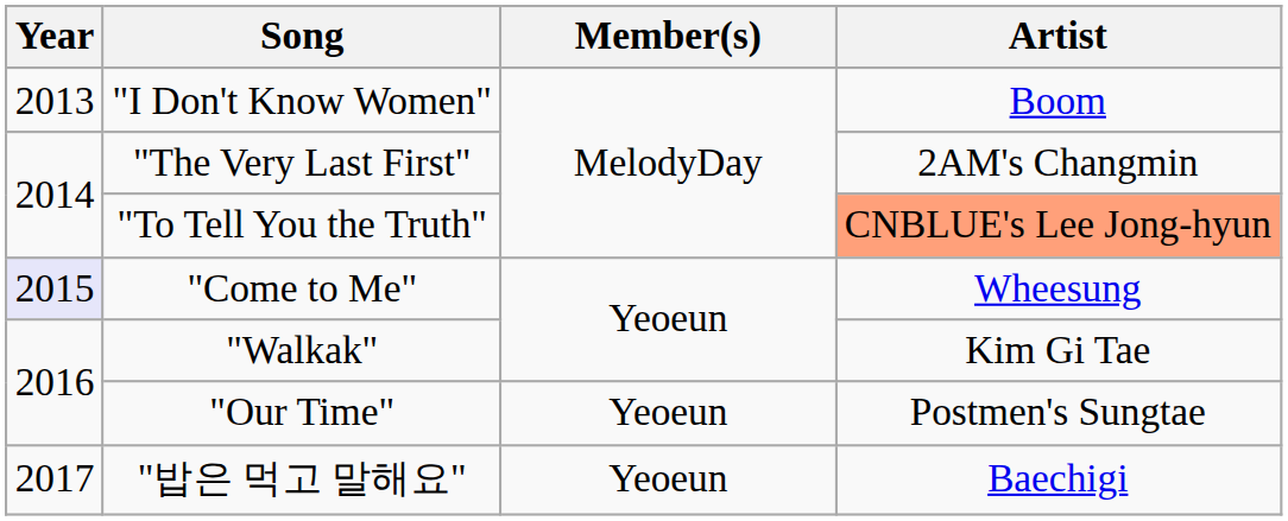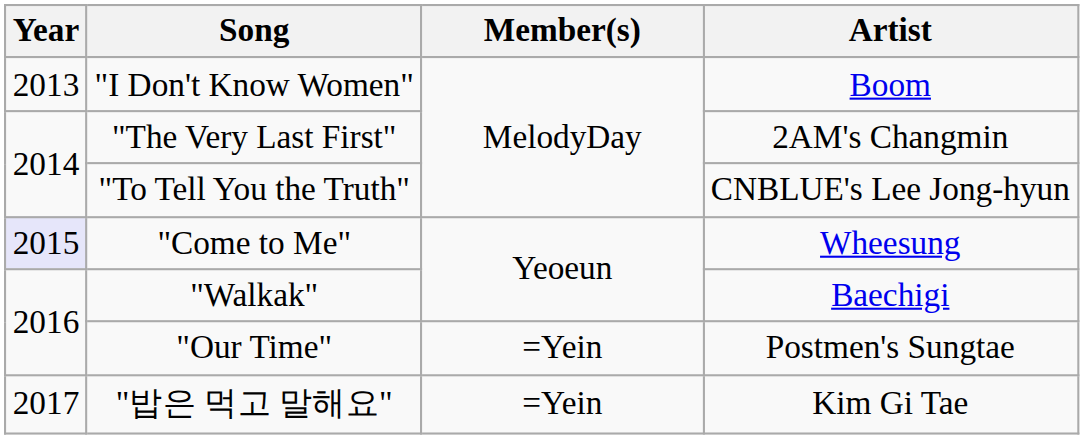 <table class="wikitable plainrowheaders" style="text-align:center;" border="1">
 <tr>
 <th scope="col">Year</th>
 <th scope="col">Song</th>
 <th scope="col" style="width:8em;">Member(s)</th>
 <th scope="col">Artist</th>
 </tr>
 <tr>
 <td>2013</td>
 <td>"I Don't Know Women"</td>
 <td rowspan="3">MelodyDay</td>
 <td><a href='#'>Boom</a></td>
 </tr>
 <tr>
 <td rowspan=2>2014</td>
 <td>"The Very Last First"</td>
 <td>2AM's Changmin</td>
 </tr>
 <tr>
 <td>"To Tell You the Truth"</td>
-<td style="background: lightsalmon;">CNBLUE's Lee Jong-hyun</td>
+<td>CNBLUE's Lee Jong-hyun</td>
 </tr>
 <tr>
 <td style="background: lavender;">2015</td>
 <td>"Come to Me"</td>
 <td rowspan="2">Yeoeun</td>
 <td><a href='#'>Wheesung</a></td>
 </tr>
 <tr>
 <td rowspan=2>2016</td>
 <td>"Walkak"</td>
-<td>Kim Gi Tae</td>
+<td><a href='#'>Baechigi</a></td>
 </tr>
 <tr>
 <td>"Our Time"</td>
-<td>Yeoeun</td>
+<td>=Yein</td>
 <td>Postmen's Sungtae</td>
 </tr>
 <tr>
 <td>2017</td>
 <td>"밥은 먹고 말해요"</td>
-<td>Yeoeun</td>
-<td><a href='#'>Baechigi</a></td>
+<td>=Yein</td>
+<td>Kim Gi Tae</td>
 </tr>
 </table>
